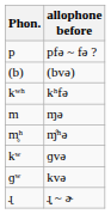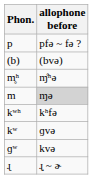 <table class=" wikitable IPA" border="1">
 <tr>
 <th>Phon.</th>
 <th>allophone<br>before </th>
 </tr>
 <tr>
 <td>p</td>
 <td>pfə ~ fə ?</td>
 </tr>
 <tr>
 <td>(b)</td>
 <td>(bvə)</td>
 </tr>
 <tr>
-<td>kʷʰ</td>
-<td>kʰfə</td>
+<td>m̥ʰ</td>
+<td>ɱ̊ʰə</td>
 </tr>
 <tr>
 <td>m</td>
-<td>ɱə</td>
+<td style="background: lightgrey;">ɱə</td>
 </tr>
 <tr>
-<td>m̥ʰ</td>
-<td>ɱ̊ʰə</td>
+<td>kʷʰ</td>
+<td>kʰfə</td>
 </tr>
 <tr>
 <td>kʷ</td>
 <td>ɡvə</td>
 </tr>
 <tr>
 <td>ɡʷ</td>
 <td>kvə</td>
 </tr>
 <tr>
 <td>ɻ</td>
 <td>ɻ̩ ~ ɚ</td>
 </tr>
 </table>
